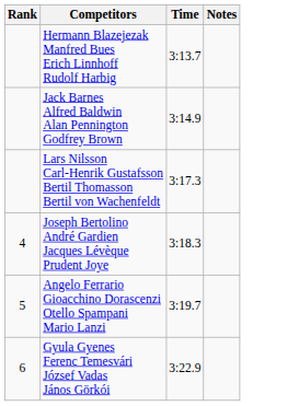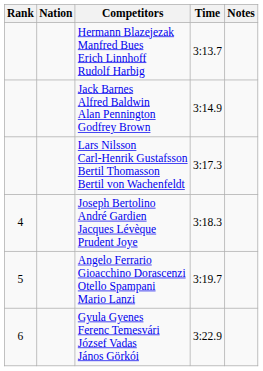 <table class="wikitable sortable" style="text-align:center">
 <tr>
 <th>Rank</th>
+<th>Nation</th>
 <th>Competitors</th>
 <th>Time</th>
 <th>Notes</th>
 </tr>
 <tr>
 <td></td>
+<td align=left></td>
 <td align=left><a href='#'>Hermann Blazejezak</a><br><a href='#'>Manfred Bues</a><br><a href='#'>Erich Linnhoff</a><br><a href='#'>Rudolf Harbig</a></td>
 <td>3:13.7</td>
 <td></td>
 </tr>
 <tr>
 <td></td>
+<td align=left></td>
 <td align=left><a href='#'>Jack Barnes</a><br><a href='#'>Alfred Baldwin</a><br><a href='#'>Alan Pennington</a><br><a href='#'>Godfrey Brown</a></td>
 <td>3:14.9</td>
 <td></td>
 </tr>
 <tr>
 <td></td>
+<td align=left></td>
 <td align=left><a href='#'>Lars Nilsson</a><br><a href='#'>Carl-Henrik Gustafsson</a><br><a href='#'>Bertil Thomasson</a><br><a href='#'>Bertil von Wachenfeldt</a></td>
 <td>3:17.3</td>
 <td></td>
 </tr>
 <tr>
 <td>4</td>
+<td align=left></td>
 <td align=left><a href='#'>Joseph Bertolino</a><br><a href='#'>André Gardien</a><br><a href='#'>Jacques Lévèque</a><br><a href='#'>Prudent Joye</a></td>
 <td>3:18.3</td>
 <td></td>
 </tr>
 <tr>
 <td>5</td>
+<td align=left></td>
 <td align=left><a href='#'>Angelo Ferrario</a><br><a href='#'>Gioacchino Dorascenzi</a><br><a href='#'>Otello Spampani</a><br><a href='#'>Mario Lanzi</a></td>
 <td>3:19.7</td>
 <td></td>
 </tr>
 <tr>
 <td>6</td>
+<td align=left></td>
 <td align=left><a href='#'>Gyula Gyenes</a><br><a href='#'>Ferenc Temesvári</a><br><a href='#'>József Vadas</a><br><a href='#'>János Görkói</a></td>
 <td>3:22.9</td>
 <td></td>
 </tr>
 </table>
